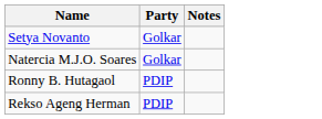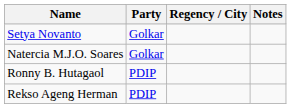 <table class="wikitable sortable" style="font-size: 100%;">
 <tr bgcolor="#cccccc">
 <th>Name</th>
 <th>Party</th>
+<th>Regency / City</th>
 <th>Notes</th>
 </tr>
 <tr>
 <td><a href='#'>Setya Novanto</a></td>
 <td><a href='#'>Golkar</a></td>
 <td></td>
+<td></td>
 </tr>
 <tr>
 <td>Natercia M.J.O. Soares</td>
 <td><a href='#'>Golkar</a></td>
+<td></td>
 <td></td>
 </tr>
 <tr>
 <td>Ronny B. Hutagaol</td>
 <td><a href='#'>PDIP</a></td>
 <td></td>
+<td></td>
 </tr>
 <tr>
 <td>Rekso Ageng Herman</td>
 <td><a href='#'>PDIP</a></td>
 <td></td>
+<td></td>
 </tr>
 </table>
